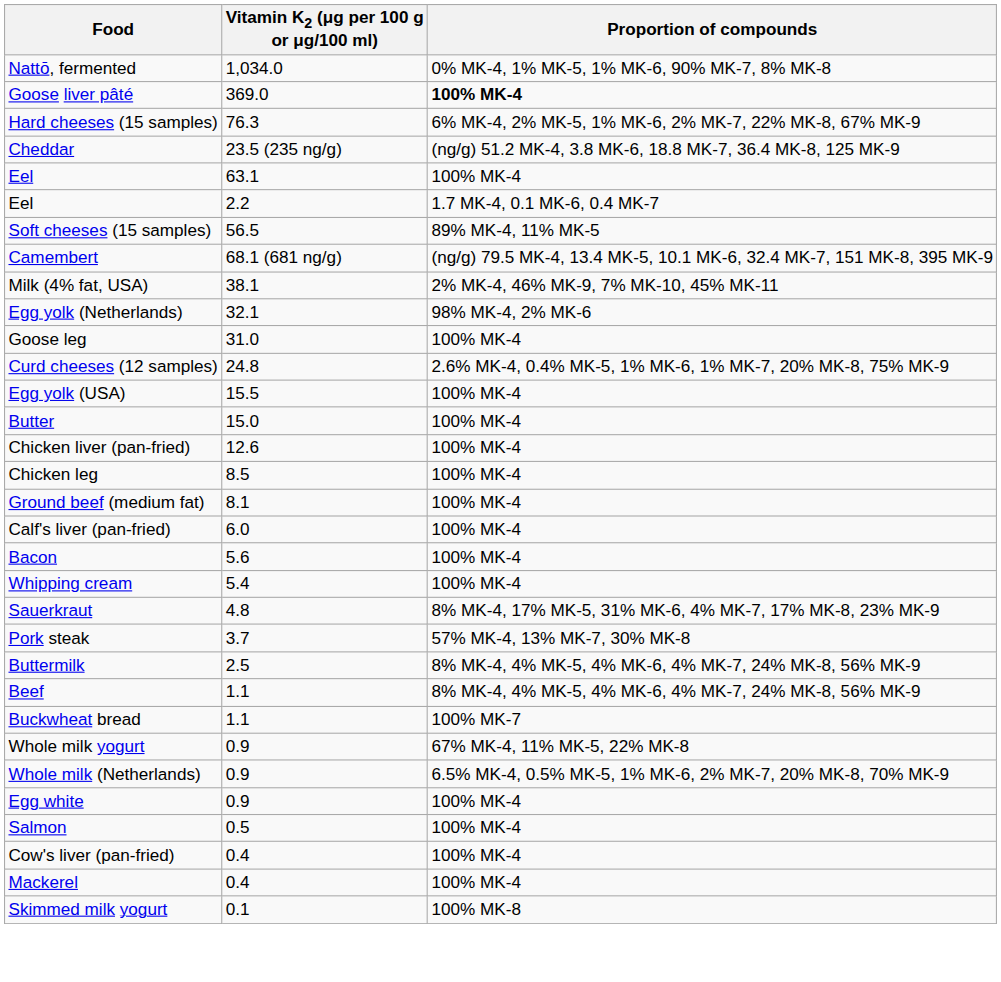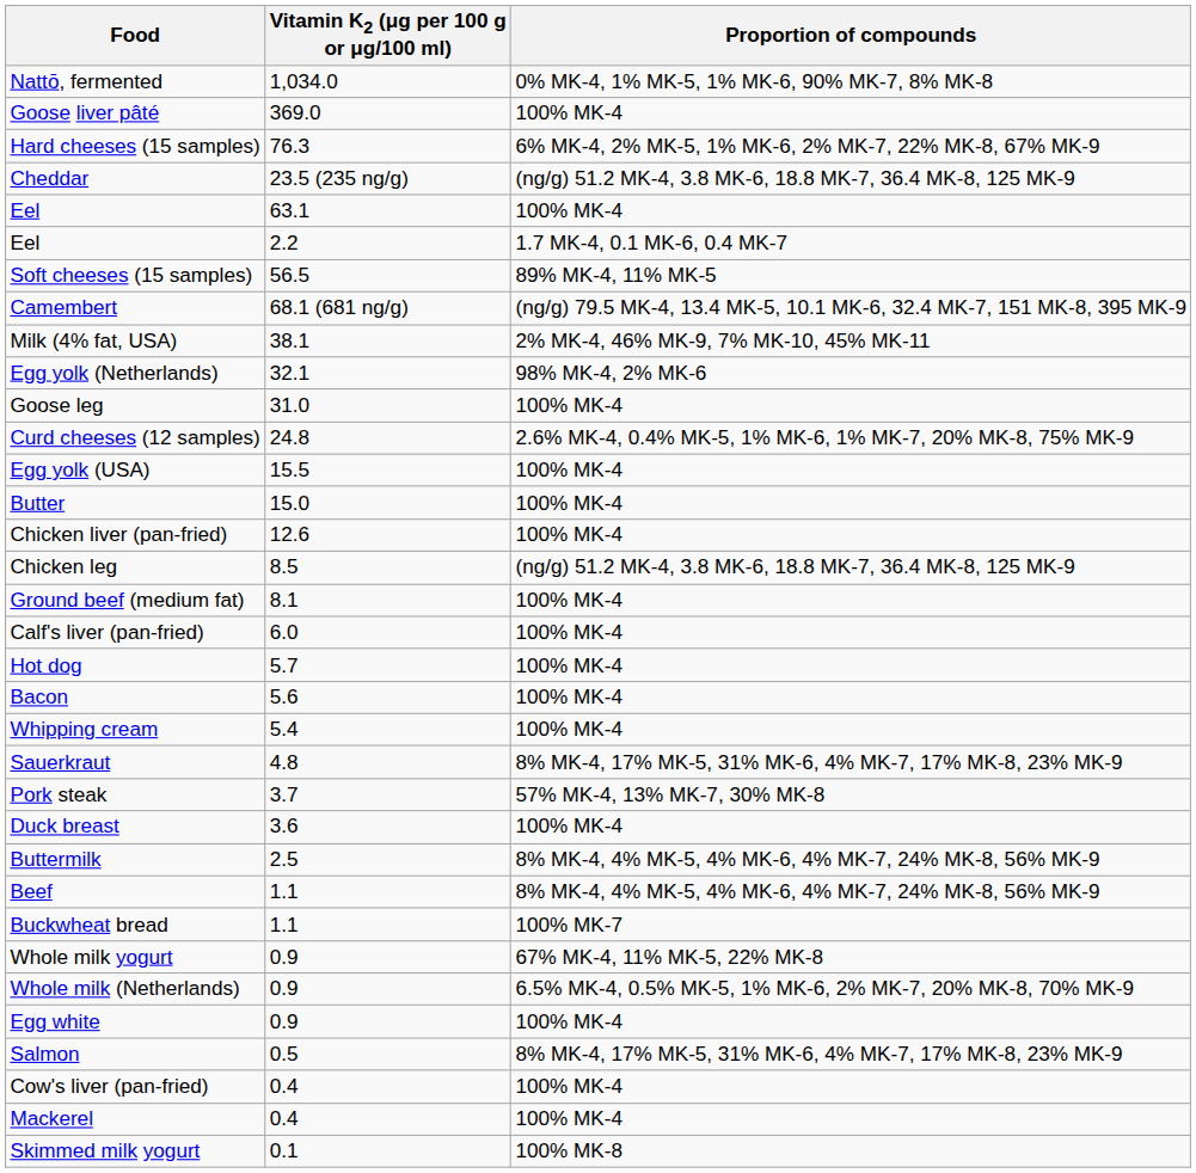 <table class="wikitable">
 <tr>
 <th>Food</th>
 <th>Vitamin K<sub>2</sub> (μg per 100 g <br> or μg/100 ml)</th>
 <th>Proportion of compounds</th>
 </tr>
 <tr>
 <td><a href='#'>Nattō</a>, fermented</td>
 <td>1,034.0</td>
 <td>0% MK-4, 1% MK-5, 1% MK-6, 90% MK-7, 8% MK-8</td>
 </tr>
 <tr>
 <td><a href='#'>Goose</a> <a href='#'>liver pâté</a></td>
 <td>369.0</td>
-<td><strong>100% MK-4</strong></td>
+<td>100% MK-4</td>
 </tr>
 <tr>
 <td><a href='#'>Hard cheeses</a> (15 samples)</td>
 <td>76.3</td>
 <td>6% MK-4, 2% MK-5, 1% MK-6, 2% MK-7, 22% MK-8, 67% MK-9</td>
 </tr>
 <tr>
 <td><a href='#'>Cheddar</a></td>
 <td>23.5 (235 ng/g)</td>
 <td>(ng/g) 51.2 MK-4,	3.8	 MK-6, 18.8	MK-7, 36.4 MK-8, 125 MK-9</td>
 </tr>
 <tr>
 <td><a href='#'>Eel</a></td>
 <td>63.1</td>
 <td>100% MK-4</td>
 </tr>
 <tr>
 <td>Eel</td>
 <td>2.2</td>
 <td>1.7 MK-4, 0.1 MK-6, 0.4 MK-7</td>
 </tr>
 <tr>
 <td><a href='#'>Soft cheeses</a> (15 samples)</td>
 <td>56.5</td>
 <td>89% MK-4, 11% MK-5</td>
 </tr>
 <tr>
 <td><a href='#'>Camembert</a></td>
 <td>68.1 (681 ng/g)</td>
 <td>(ng/g) 79.5 MK-4,	13.4 MK-5,	10.1 MK-6,	32.4 MK-7,	151 MK-8,	395 MK-9</td>
 </tr>
 <tr>
 <td>Milk (4% fat, USA)</td>
 <td>38.1</td>
 <td>2% MK-4, 46% MK-9, 7% MK-10, 45% MK-11</td>
 </tr>
 <tr>
 <td><a href='#'>Egg yolk</a> (Netherlands)</td>
 <td>32.1</td>
 <td>98% MK-4, 2% MK-6</td>
 </tr>
 <tr>
 <td>Goose leg</td>
 <td>31.0</td>
 <td>100% MK-4</td>
 </tr>
 <tr>
 <td><a href='#'>Curd cheeses</a> (12 samples)</td>
 <td>24.8</td>
 <td>2.6% MK-4, 0.4% MK-5, 1% MK-6, 1% MK-7, 20% MK-8, 75% MK-9</td>
 </tr>
 <tr>
 <td><a href='#'>Egg yolk</a> (USA)</td>
 <td>15.5</td>
 <td>100% MK-4</td>
 </tr>
 <tr>
 <td><a href='#'>Butter</a></td>
 <td>15.0</td>
 <td>100% MK-4</td>
 </tr>
 <tr>
 <td>Chicken liver (pan-fried)</td>
 <td>12.6</td>
 <td>100% MK-4</td>
 </tr>
 <tr>
 <td>Chicken leg</td>
 <td>8.5</td>
-<td>100% MK-4</td>
+<td>(ng/g) 51.2 MK-4,	3.8	 MK-6, 18.8	MK-7, 36.4 MK-8, 125 MK-9</td>
 </tr>
 <tr>
 <td><a href='#'>Ground beef</a> (medium fat)</td>
 <td>8.1</td>
 <td>100% MK-4</td>
 </tr>
 <tr>
 <td>Calf's liver (pan-fried)</td>
 <td>6.0</td>
+<td>100% MK-4</td>
+</tr>
+<tr>
+<td><a href='#'>Hot dog</a></td>
+<td>5.7</td>
 <td>100% MK-4</td>
 </tr>
 <tr>
 <td><a href='#'>Bacon</a></td>
 <td>5.6</td>
 <td>100% MK-4</td>
 </tr>
 <tr>
 <td><a href='#'>Whipping cream</a></td>
 <td>5.4</td>
 <td>100% MK-4</td>
 </tr>
 <tr>
 <td><a href='#'>Sauerkraut</a></td>
 <td>4.8</td>
 <td>8% MK-4, 17% MK-5, 31% MK-6, 4% MK-7, 17% MK-8, 23% MK-9</td>
 </tr>
 <tr>
 <td><a href='#'>Pork</a> steak</td>
 <td>3.7</td>
 <td>57% MK-4, 13% MK-7, 30% MK-8</td>
+</tr>
+<tr>
+<td><a href='#'>Duck breast</a></td>
+<td>3.6</td>
+<td>100% MK-4</td>
 </tr>
 <tr>
 <td><a href='#'>Buttermilk</a></td>
 <td>2.5</td>
 <td>8% MK-4, 4% MK-5, 4% MK-6, 4% MK-7, 24% MK-8, 56% MK-9</td>
 </tr>
 <tr>
 <td><a href='#'>Beef</a></td>
 <td>1.1</td>
 <td>8% MK-4, 4% MK-5, 4% MK-6, 4% MK-7, 24% MK-8, 56% MK-9</td>
 </tr>
 <tr>
 <td><a href='#'>Buckwheat</a> bread</td>
 <td>1.1</td>
 <td>100% MK-7</td>
 </tr>
 <tr>
 <td>Whole milk <a href='#'>yogurt</a></td>
 <td>0.9</td>
 <td>67% MK-4, 11% MK-5, 22% MK-8</td>
 </tr>
 <tr>
 <td><a href='#'>Whole milk</a> (Netherlands)</td>
 <td>0.9</td>
 <td>6.5% MK-4, 0.5% MK-5, 1% MK-6, 2% MK-7, 20% MK-8, 70% MK-9</td>
 </tr>
 <tr>
 <td><a href='#'>Egg white</a></td>
 <td>0.9</td>
 <td>100% MK-4</td>
 </tr>
 <tr>
 <td><a href='#'>Salmon</a></td>
 <td>0.5</td>
-<td>100% MK-4</td>
+<td>8% MK-4, 17% MK-5, 31% MK-6, 4% MK-7, 17% MK-8, 23% MK-9</td>
 </tr>
 <tr>
 <td>Cow's liver (pan-fried)</td>
 <td>0.4</td>
 <td>100% MK-4</td>
 </tr>
 <tr>
 <td><a href='#'>Mackerel</a></td>
 <td>0.4</td>
 <td>100% MK-4</td>
 </tr>
 <tr>
 <td><a href='#'>Skimmed milk</a> <a href='#'>yogurt</a></td>
 <td>0.1</td>
 <td>100% MK-8</td>
 </tr>
 </table>
